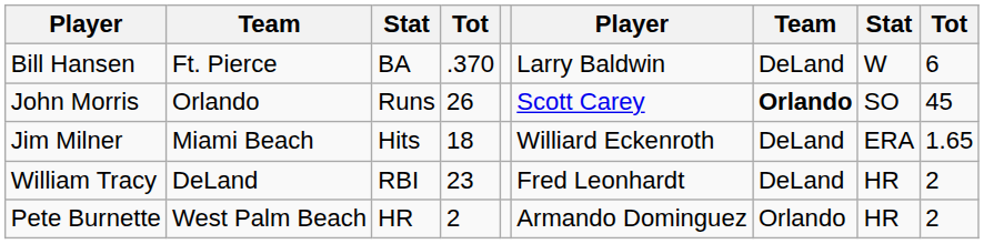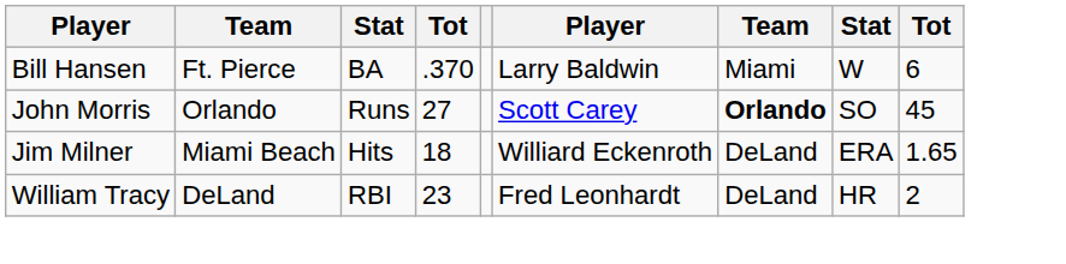 <table class="wikitable">
 <tr>
 <th>Player</th>
 <th>Team</th>
 <th>Stat</th>
 <th>Tot</th>
 <th></th>
 <th>Player</th>
 <th>Team</th>
 <th>Stat</th>
 <th>Tot</th>
 </tr>
 <tr>
 <td>Bill Hansen</td>
 <td>Ft. Pierce</td>
 <td>BA</td>
 <td>.370</td>
 <td></td>
 <td>Larry Baldwin</td>
-<td>DeLand</td>
+<td>Miami</td>
 <td>W</td>
 <td>6</td>
 </tr>
 <tr>
 <td>John Morris</td>
 <td>Orlando</td>
 <td>Runs</td>
-<td>26</td>
+<td>27</td>
 <td></td>
 <td><a href='#'>Scott Carey</a></td>
 <td><strong>Orlando</strong></td>
 <td>SO</td>
 <td>45</td>
 </tr>
 <tr>
 <td>Jim Milner</td>
 <td>Miami Beach</td>
 <td>Hits</td>
 <td>18</td>
 <td></td>
 <td>Williard Eckenroth</td>
 <td>DeLand</td>
 <td>ERA</td>
 <td>1.65</td>
 </tr>
 <tr>
 <td>William Tracy</td>
 <td>DeLand</td>
 <td>RBI</td>
 <td>23</td>
 <td></td>
 <td>Fred Leonhardt</td>
 <td>DeLand</td>
 <td>HR</td>
 <td>2</td>
 </tr>
-<tr>
-<td>Pete Burnette</td>
-<td>West Palm Beach</td>
-<td>HR</td>
-<td>2</td>
-<td></td>
-<td>Armando Dominguez</td>
-<td>Orlando</td>
-<td>HR</td>
-<td>2</td>
-</tr>
 </table>
